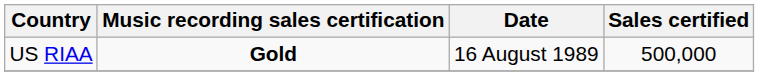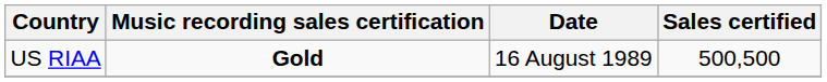 <table Class = "wikitable">
 <tr>
 <th>Country</th>
 <th>Music recording sales certification</th>
 <th>Date</th>
 <th>Sales certified</th>
 </tr>
 <tr>
 <td>US <a href='#'>RIAA</a></td>
 <td align = "center"><strong>Gold</strong></td>
 <td align = "center">16 August 1989</td>
-<td align = "center">500,000</td>
+<td align = "center">500,500</td>
 </tr>
 <tr>
 </tr>
 </table>
